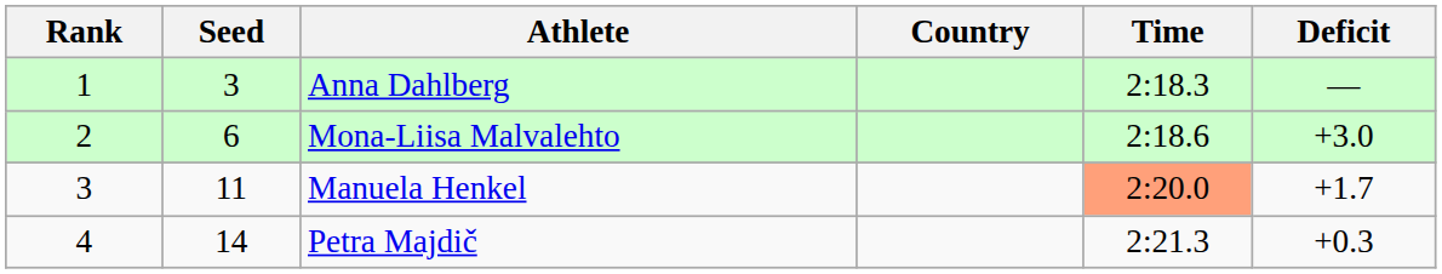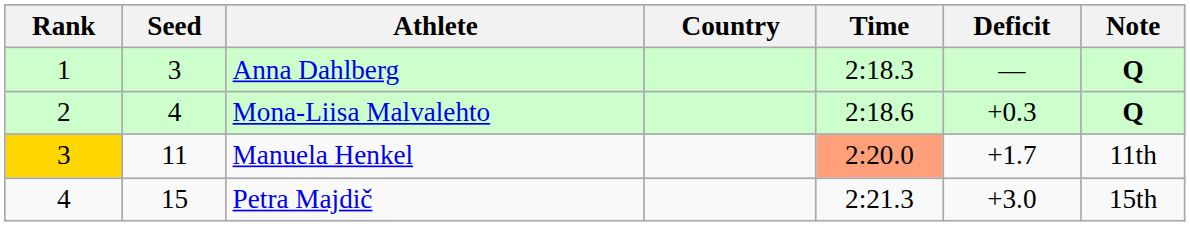 <table class="wikitable sortable" style="text-align:center" width=55%>
 <tr>
 <th>Rank</th>
 <th>Seed</th>
 <th>Athlete</th>
 <th>Country</th>
 <th>Time</th>
 <th>Deficit</th>
+<th>Note</th>
 </tr>
 <tr bgcolor=ccffcc>
 <td>1</td>
 <td>3</td>
 <td align=left><a href='#'>Anna Dahlberg</a></td>
 <td align=left></td>
 <td>2:18.3</td>
 <td>—</td>
+<td><strong>Q</strong></td>
 </tr>
 <tr bgcolor=ccffcc>
 <td>2</td>
-<td>6</td>
+<td>4</td>
 <td align=left><a href='#'>Mona-Liisa Malvalehto</a></td>
 <td align=left></td>
 <td>2:18.6</td>
-<td>+3.0</td>
+<td>+0.3</td>
+<td><strong>Q</strong></td>
 </tr>
 <tr>
-<td>3</td>
+<td style="background: gold;">3</td>
 <td>11</td>
 <td align=left><a href='#'>Manuela Henkel</a></td>
 <td align=left></td>
 <td style="background: lightsalmon;">2:20.0</td>
 <td>+1.7</td>
+<td>11th</td>
 </tr>
 <tr>
 <td>4</td>
-<td>14</td>
+<td>15</td>
 <td align=left><a href='#'>Petra Majdič</a></td>
 <td align=left></td>
 <td>2:21.3</td>
-<td>+0.3</td>
+<td>+3.0</td>
+<td>15th</td>
 </tr>
 </table>
